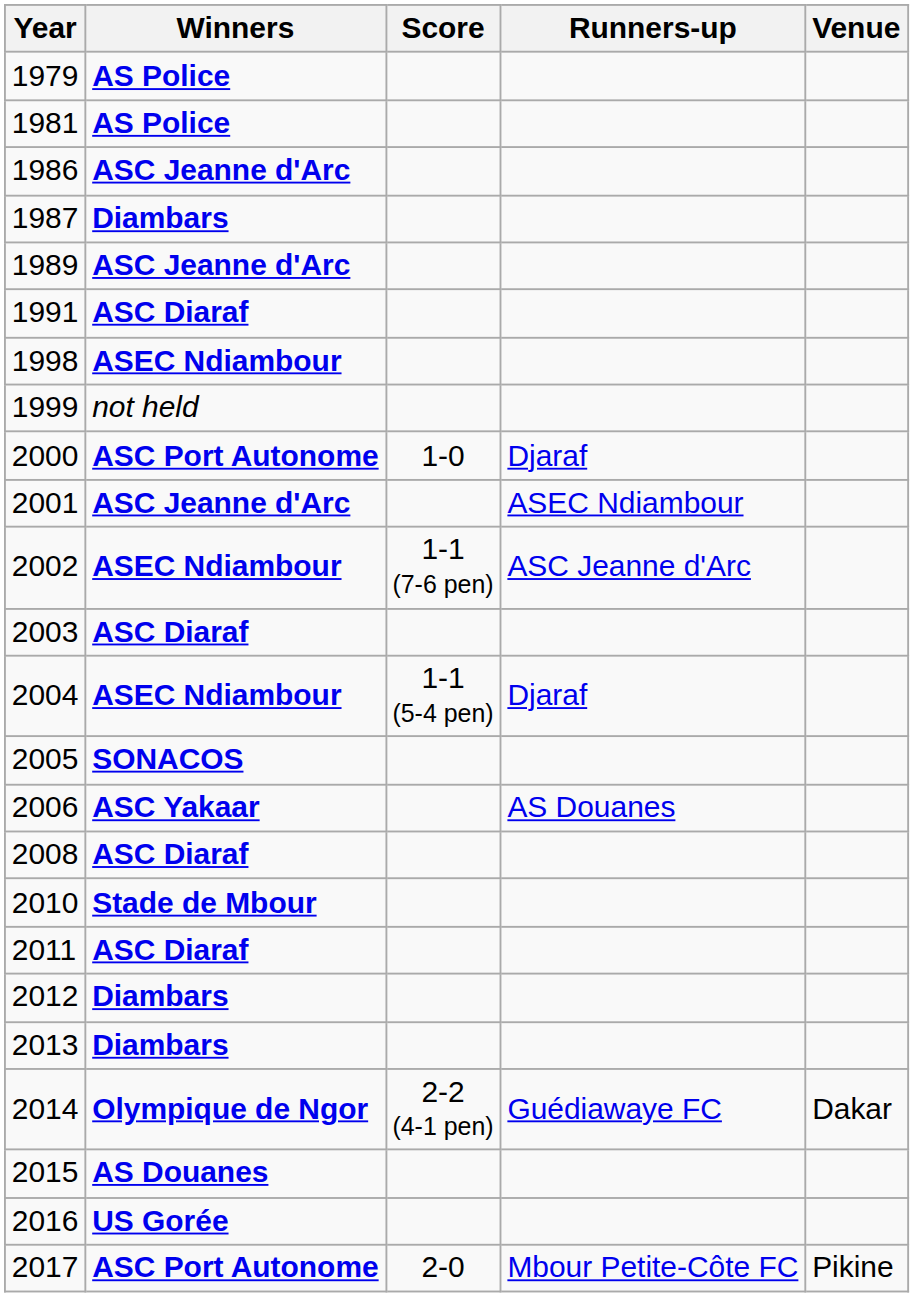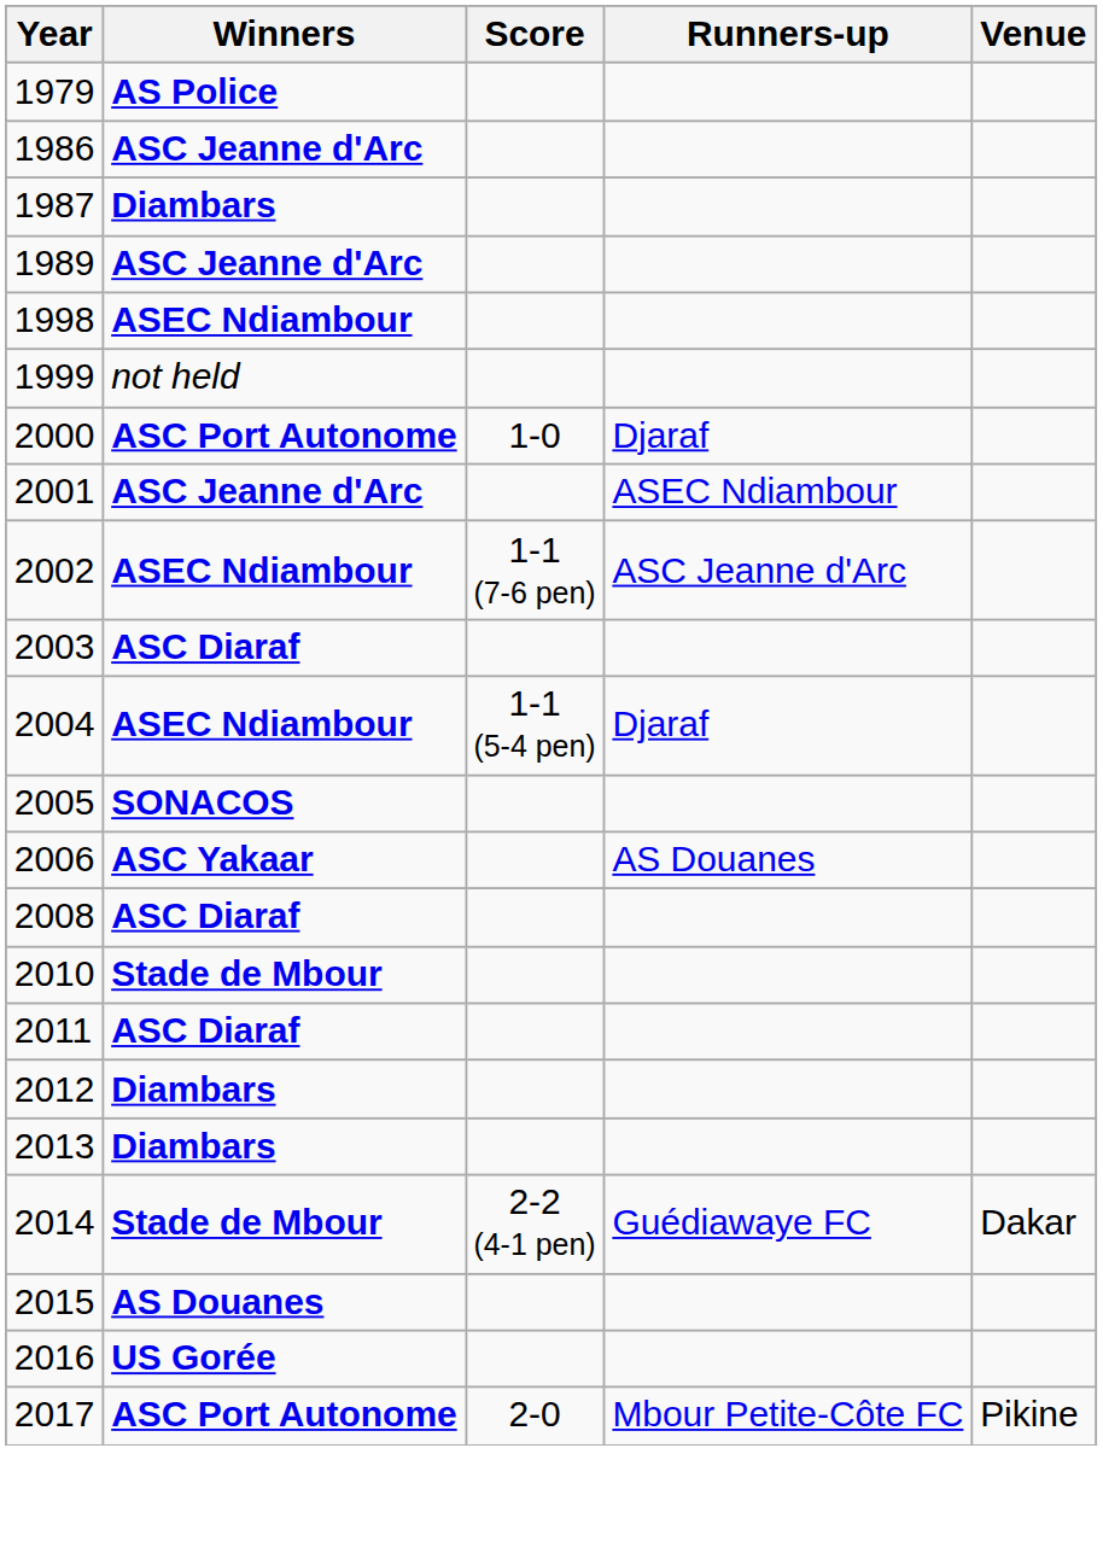 <table class="wikitable">
 <tr>
 <th>Year</th>
 <th>Winners</th>
 <th>Score</th>
 <th>Runners-up</th>
 <th>Venue</th>
 </tr>
 <tr>
 <td>1979</td>
-<td><strong><a href='#'>AS Police</a></strong></td>
-<td></td>
-<td></td>
-<td></td>
-</tr>
-<tr>
-<td>1981</td>
 <td><strong><a href='#'>AS Police</a></strong></td>
 <td></td>
 <td></td>
 <td></td>
 </tr>
 <tr>
 <td>1986</td>
 <td><strong><a href='#'>ASC Jeanne d'Arc</a></strong></td>
 <td></td>
 <td></td>
 <td></td>
 </tr>
 <tr>
 <td>1987</td>
 <td><strong><a href='#'>Diambars</a></strong></td>
 <td></td>
 <td></td>
 <td></td>
 </tr>
 <tr>
 <td>1989</td>
 <td><strong><a href='#'>ASC Jeanne d'Arc</a></strong></td>
-<td></td>
-<td></td>
-<td></td>
-</tr>
-<tr>
-<td>1991</td>
-<td><strong><a href='#'>ASC Diaraf</a></strong></td>
 <td></td>
 <td></td>
 <td></td>
 </tr>
 <tr>
 <td>1998</td>
 <td><strong><a href='#'>ASEC Ndiambour</a></strong></td>
 <td></td>
 <td></td>
 <td></td>
 </tr>
 <tr>
 <td>1999</td>
 <td><em>not held</em></td>
 <td></td>
 <td></td>
 <td></td>
 </tr>
 <tr>
 <td>2000</td>
 <td><strong><a href='#'>ASC Port Autonome</a></strong></td>
 <td align=center>1-0</td>
 <td><a href='#'>Djaraf</a></td>
 <td></td>
 </tr>
 <tr>
 <td>2001</td>
 <td><strong><a href='#'>ASC Jeanne d'Arc</a></strong></td>
 <td></td>
 <td><a href='#'>ASEC Ndiambour</a></td>
 <td></td>
 </tr>
 <tr>
 <td>2002</td>
 <td><strong><a href='#'>ASEC Ndiambour</a></strong></td>
 <td align=center>1-1<br><small>(7-6 pen)</small></td>
 <td><a href='#'>ASC Jeanne d'Arc</a></td>
 <td></td>
 </tr>
 <tr>
 <td>2003</td>
 <td><strong><a href='#'>ASC Diaraf</a></strong></td>
 <td></td>
 <td></td>
 <td></td>
 </tr>
 <tr>
 <td>2004</td>
 <td><strong><a href='#'>ASEC Ndiambour</a></strong></td>
 <td align=center>1-1<br><small>(5-4 pen)</small></td>
 <td><a href='#'>Djaraf</a></td>
 <td></td>
 </tr>
 <tr>
 <td>2005</td>
 <td><strong><a href='#'>SONACOS</a></strong></td>
 <td></td>
 <td></td>
 <td></td>
 </tr>
 <tr>
 <td>2006</td>
 <td><strong><a href='#'>ASC Yakaar</a></strong></td>
 <td></td>
 <td><a href='#'>AS Douanes</a></td>
 <td></td>
 </tr>
 <tr>
 <td>2008</td>
 <td><strong><a href='#'>ASC Diaraf</a></strong></td>
 <td></td>
 <td></td>
 <td></td>
 </tr>
 <tr>
 <td>2010</td>
 <td><strong><a href='#'>Stade de Mbour</a></strong></td>
 <td></td>
 <td></td>
 <td></td>
 </tr>
 <tr>
 <td>2011</td>
 <td><strong><a href='#'>ASC Diaraf</a></strong></td>
 <td></td>
 <td></td>
 <td></td>
 </tr>
 <tr>
 <td>2012</td>
 <td><strong><a href='#'>Diambars</a></strong></td>
 <td></td>
 <td></td>
 <td></td>
 </tr>
 <tr>
 <td>2013</td>
 <td><strong><a href='#'>Diambars</a></strong></td>
 <td></td>
 <td></td>
 <td></td>
 </tr>
 <tr>
 <td>2014</td>
-<td><strong><a href='#'>Olympique de Ngor</a></strong></td>
+<td><strong><a href='#'>Stade de Mbour</a></strong></td>
 <td align=center>2-2<br><small>(4-1 pen)</small></td>
 <td><a href='#'>Guédiawaye FC</a></td>
 <td>Dakar</td>
 </tr>
 <tr>
 <td>2015</td>
 <td><strong><a href='#'>AS Douanes</a></strong></td>
 <td></td>
 <td></td>
 <td></td>
 </tr>
 <tr>
 <td>2016</td>
 <td><strong><a href='#'>US Gorée</a></strong></td>
 <td></td>
 <td></td>
 <td></td>
 </tr>
 <tr>
 <td>2017</td>
 <td><strong><a href='#'>ASC Port Autonome</a></strong></td>
 <td align=center>2-0</td>
 <td><a href='#'>Mbour Petite-Côte FC</a></td>
 <td>Pikine</td>
 </tr>
 </table>
